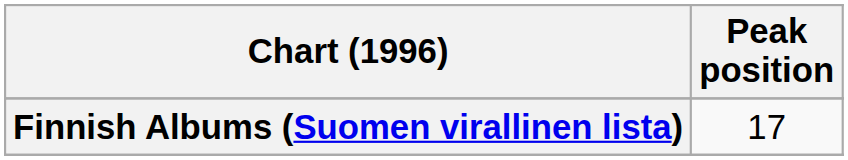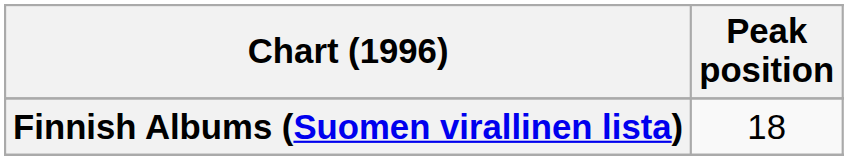 <table class="wikitable sortable plainrowheaders" style="text-align:center">
 <tr>
 <th scope="col">Chart (1996)</th>
 <th scope="col">Peak<br>position</th>
 </tr>
 <tr>
 </tr>
 <tr>
 </tr>
 <tr>
 </tr>
 <tr>
 </tr>
 <tr>
 <th scope="row">Finnish Albums (<a href='#'>Suomen virallinen lista</a>)</th>
-<td>17</td>
+<td>18</td>
 </tr>
 <tr>
 </tr>
 <tr>
 </tr>
 <tr>
 </tr>
 <tr>
 </tr>
 <tr>
 </tr>
 <tr>
 </tr>
 <tr>
 </tr>
 <tr>
 </tr>
 </table>
